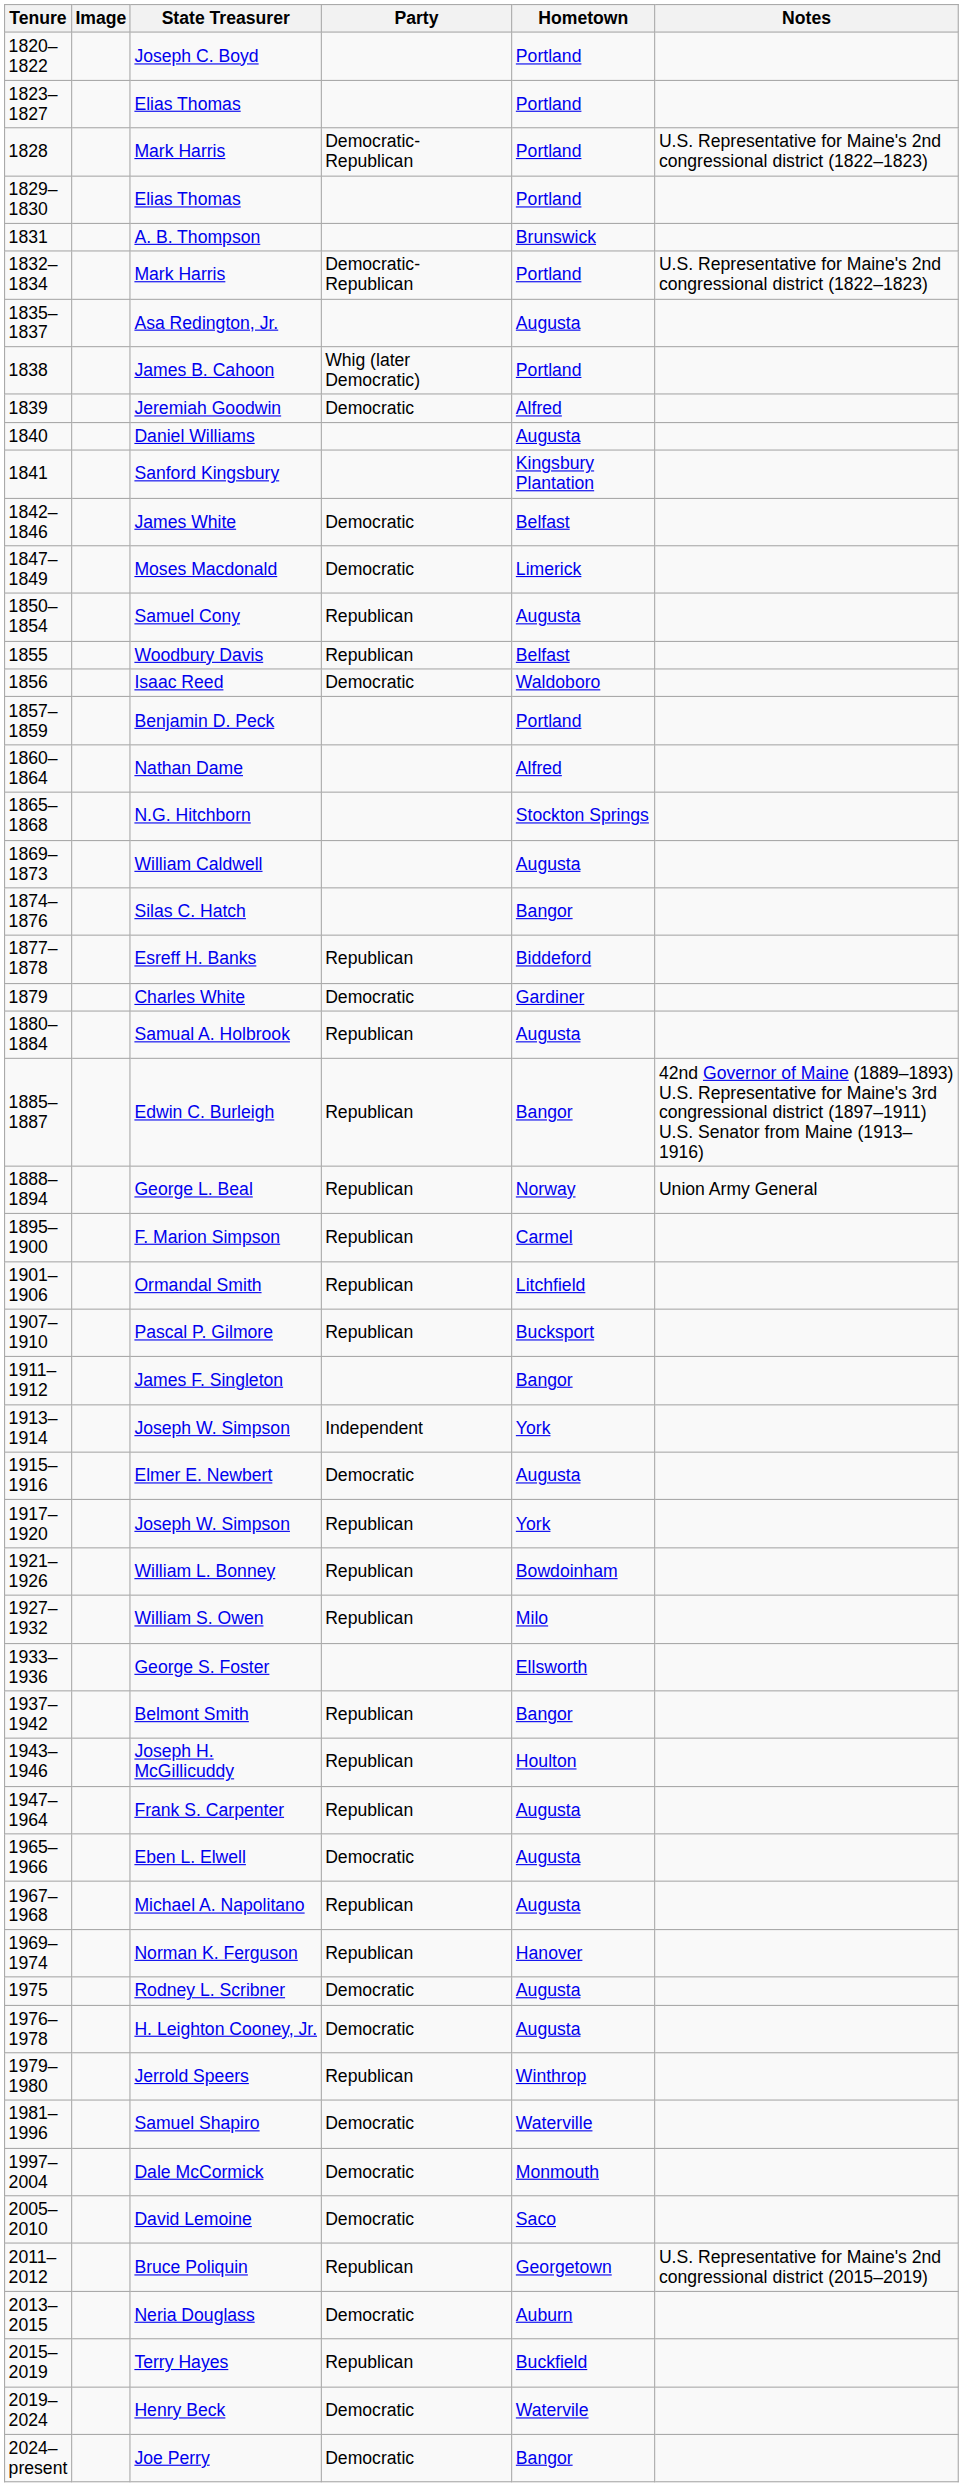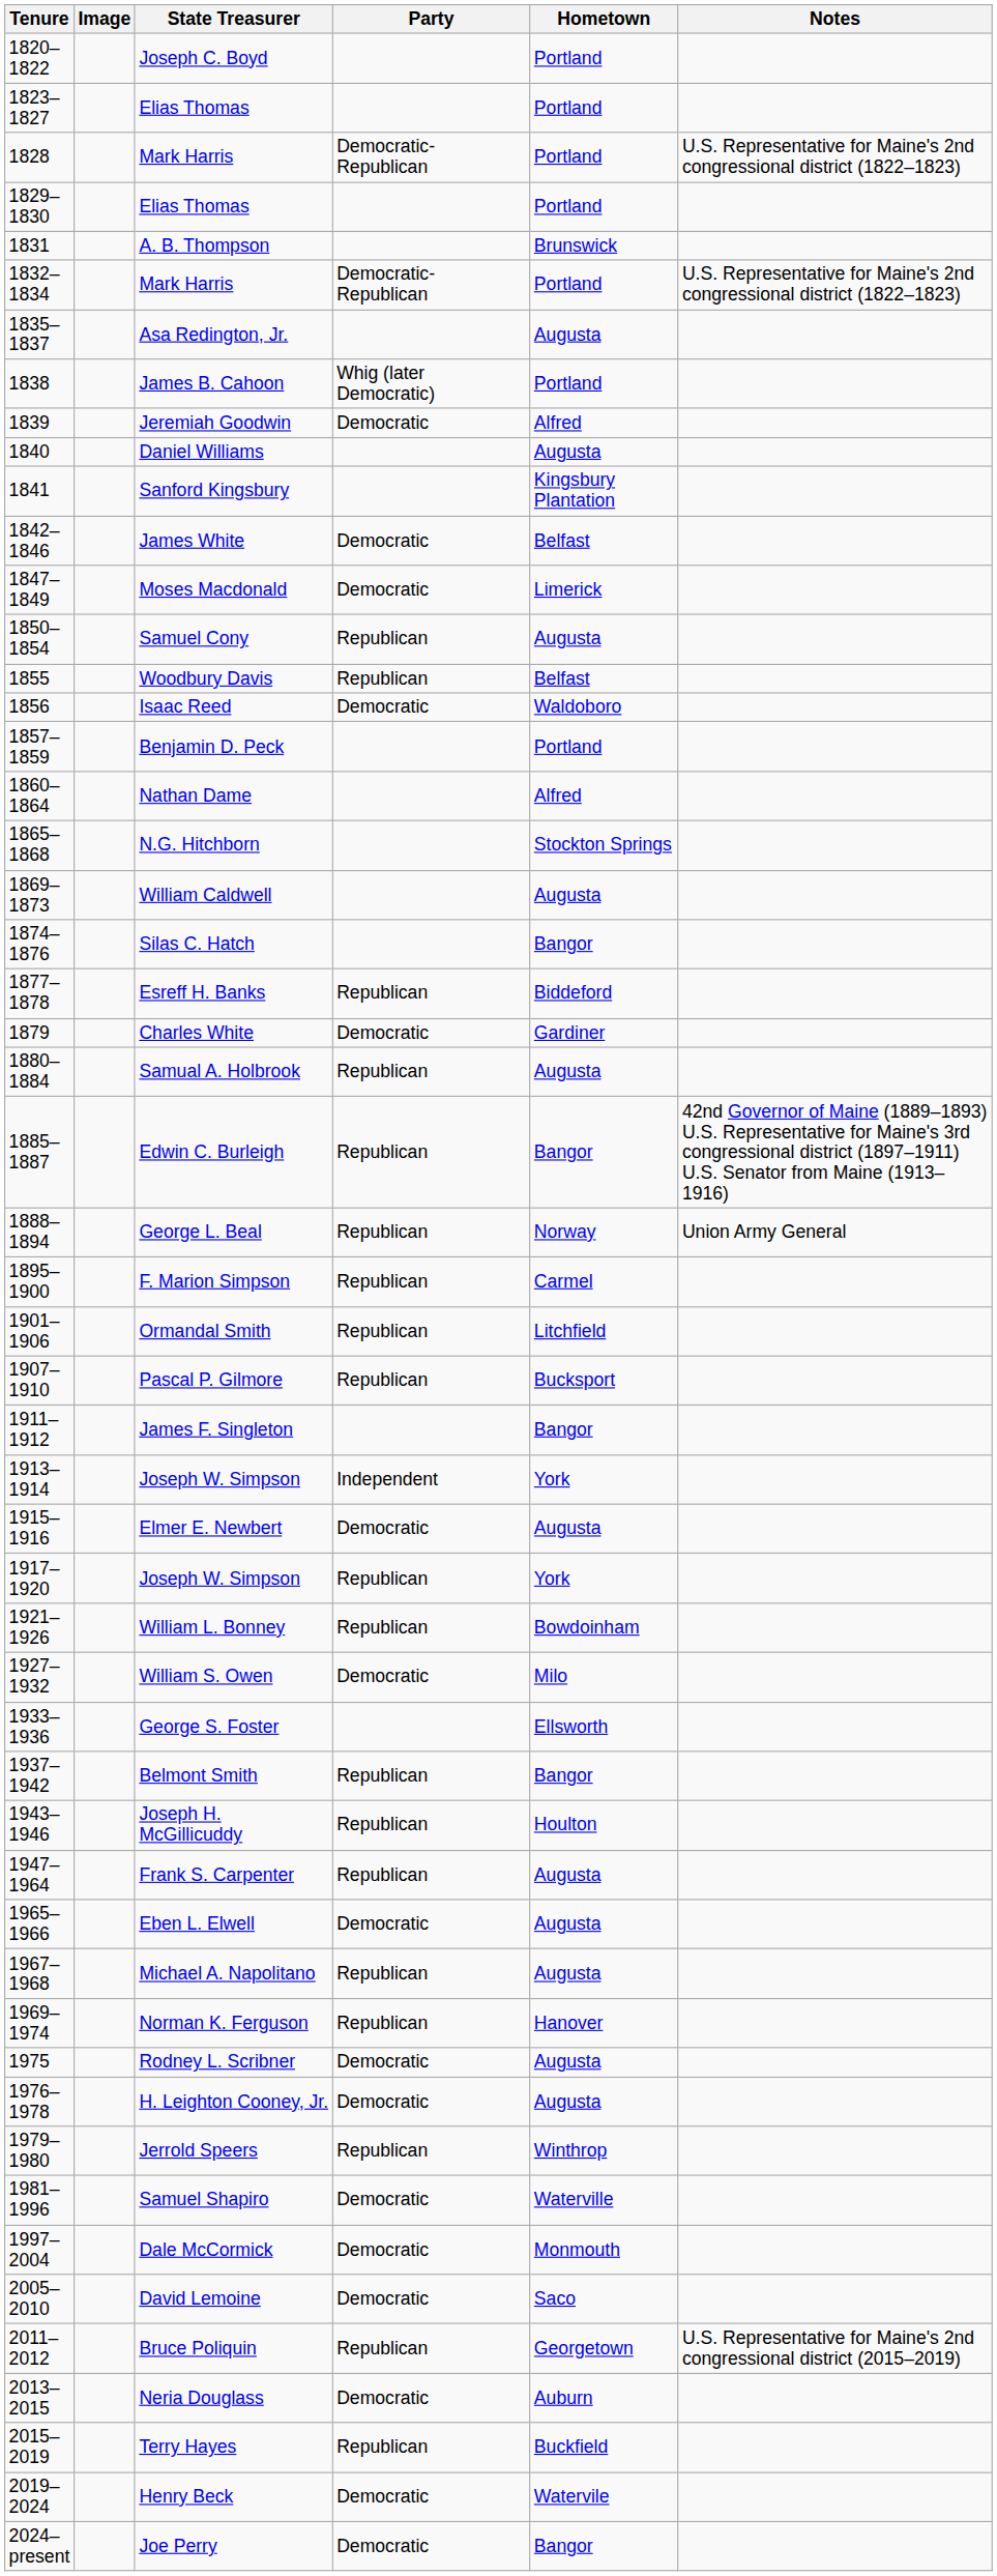 <table class="wikitable">
 <tr>
 <th width="7%">Tenure</th>
 <th>Image</th>
 <th width="20%">State Treasurer</th>
 <th width="20%">Party</th>
 <th width="15%">Hometown</th>
 <th>Notes</th>
 </tr>
 <tr>
 <td>1820–1822</td>
 <td></td>
 <td><a href='#'>Joseph C. Boyd</a></td>
 <td></td>
 <td><a href='#'>Portland</a></td>
 <td></td>
 </tr>
 <tr>
 <td>1823–1827</td>
 <td></td>
 <td><a href='#'>Elias Thomas</a></td>
 <td></td>
 <td><a href='#'>Portland</a></td>
 <td></td>
 </tr>
 <tr>
 <td>1828</td>
 <td></td>
 <td><a href='#'>Mark Harris</a></td>
 <td>Democratic-Republican</td>
 <td><a href='#'>Portland</a></td>
 <td>U.S. Representative for Maine's 2nd congressional district (1822–1823)</td>
 </tr>
 <tr>
 <td>1829–1830</td>
 <td></td>
 <td><a href='#'>Elias Thomas</a></td>
 <td></td>
 <td><a href='#'>Portland</a></td>
 <td></td>
 </tr>
 <tr>
 <td>1831</td>
 <td></td>
 <td><a href='#'>A. B. Thompson</a></td>
 <td></td>
 <td><a href='#'>Brunswick</a></td>
 <td></td>
 </tr>
 <tr>
 <td>1832–1834</td>
 <td></td>
 <td><a href='#'>Mark Harris</a></td>
 <td>Democratic-Republican</td>
 <td><a href='#'>Portland</a></td>
 <td>U.S. Representative for Maine's 2nd congressional district (1822–1823)</td>
 </tr>
 <tr>
 <td>1835–1837</td>
 <td></td>
 <td><a href='#'>Asa Redington, Jr.</a></td>
 <td></td>
 <td><a href='#'>Augusta</a></td>
 <td></td>
 </tr>
 <tr>
 <td>1838</td>
 <td></td>
 <td><a href='#'>James B. Cahoon</a></td>
 <td>Whig (later Democratic)</td>
 <td><a href='#'>Portland</a></td>
 <td></td>
 </tr>
 <tr>
 <td>1839</td>
 <td></td>
 <td><a href='#'>Jeremiah Goodwin</a></td>
 <td>Democratic</td>
 <td><a href='#'>Alfred</a></td>
 <td></td>
 </tr>
 <tr>
 <td>1840</td>
 <td></td>
 <td><a href='#'>Daniel Williams</a></td>
 <td></td>
 <td><a href='#'>Augusta</a></td>
 <td></td>
 </tr>
 <tr>
 <td>1841</td>
 <td></td>
 <td><a href='#'>Sanford Kingsbury</a></td>
 <td></td>
 <td><a href='#'>Kingsbury Plantation</a></td>
 <td></td>
 </tr>
 <tr>
 <td>1842–1846</td>
 <td></td>
 <td><a href='#'>James White</a></td>
 <td>Democratic</td>
 <td><a href='#'>Belfast</a></td>
 <td></td>
 </tr>
 <tr>
 <td>1847–1849</td>
 <td></td>
 <td><a href='#'>Moses Macdonald</a></td>
 <td>Democratic</td>
 <td><a href='#'>Limerick</a></td>
 <td></td>
 </tr>
 <tr>
 <td>1850–1854</td>
 <td></td>
 <td><a href='#'>Samuel Cony</a></td>
 <td>Republican</td>
 <td><a href='#'>Augusta</a></td>
 <td></td>
 </tr>
 <tr>
 <td>1855</td>
 <td></td>
 <td><a href='#'>Woodbury Davis</a></td>
 <td>Republican</td>
 <td><a href='#'>Belfast</a></td>
 <td></td>
 </tr>
 <tr>
 <td>1856</td>
 <td></td>
 <td><a href='#'>Isaac Reed</a></td>
 <td>Democratic</td>
 <td><a href='#'>Waldoboro</a></td>
 <td></td>
 </tr>
 <tr>
 <td>1857–1859</td>
 <td></td>
 <td><a href='#'>Benjamin D. Peck</a></td>
 <td></td>
 <td><a href='#'>Portland</a></td>
 <td></td>
 </tr>
 <tr>
 <td>1860–1864</td>
 <td></td>
 <td><a href='#'>Nathan Dame</a></td>
 <td></td>
 <td><a href='#'>Alfred</a></td>
 <td></td>
 </tr>
 <tr>
 <td>1865–1868</td>
 <td></td>
 <td><a href='#'>N.G. Hitchborn</a></td>
 <td></td>
 <td><a href='#'>Stockton Springs</a></td>
 <td></td>
 </tr>
 <tr>
 <td>1869–1873</td>
 <td></td>
 <td><a href='#'>William Caldwell</a></td>
 <td></td>
 <td><a href='#'>Augusta</a></td>
 <td></td>
 </tr>
 <tr>
 <td>1874–1876</td>
 <td></td>
 <td><a href='#'>Silas C. Hatch</a></td>
 <td></td>
 <td><a href='#'>Bangor</a></td>
 <td></td>
 </tr>
 <tr>
 <td>1877–1878</td>
 <td></td>
 <td><a href='#'>Esreff H. Banks</a></td>
 <td>Republican</td>
 <td><a href='#'>Biddeford</a></td>
 <td></td>
 </tr>
 <tr>
 <td>1879</td>
 <td></td>
 <td><a href='#'>Charles White</a></td>
 <td>Democratic</td>
 <td><a href='#'>Gardiner</a></td>
 <td></td>
 </tr>
 <tr>
 <td>1880–1884</td>
 <td></td>
 <td><a href='#'>Samual A. Holbrook</a></td>
 <td>Republican</td>
 <td><a href='#'>Augusta</a></td>
 <td></td>
 </tr>
 <tr>
 <td>1885–1887</td>
 <td></td>
 <td><a href='#'>Edwin C. Burleigh</a></td>
 <td>Republican</td>
 <td><a href='#'>Bangor</a></td>
 <td>42nd <a href='#'>Governor of Maine</a> (1889–1893)<br>U.S. Representative for Maine's 3rd congressional district (1897–1911)<br>U.S. Senator from Maine (1913–1916)</td>
 </tr>
 <tr>
 <td>1888–1894</td>
 <td></td>
 <td><a href='#'>George L. Beal</a></td>
 <td>Republican</td>
 <td><a href='#'>Norway</a></td>
 <td>Union Army General</td>
 </tr>
 <tr>
 <td>1895–1900</td>
 <td></td>
 <td><a href='#'>F. Marion Simpson</a></td>
 <td>Republican</td>
 <td><a href='#'>Carmel</a></td>
 <td></td>
 </tr>
 <tr>
 <td>1901–1906</td>
 <td></td>
 <td><a href='#'>Ormandal Smith</a></td>
 <td>Republican</td>
 <td><a href='#'>Litchfield</a></td>
 <td></td>
 </tr>
 <tr>
 <td>1907–1910</td>
 <td></td>
 <td><a href='#'>Pascal P. Gilmore</a></td>
 <td>Republican</td>
 <td><a href='#'>Bucksport</a></td>
 <td></td>
 </tr>
 <tr>
 <td>1911–1912</td>
 <td></td>
 <td><a href='#'>James F. Singleton</a></td>
 <td></td>
 <td><a href='#'>Bangor</a></td>
 <td></td>
 </tr>
 <tr>
 <td>1913–1914</td>
 <td></td>
 <td><a href='#'>Joseph W. Simpson</a></td>
 <td>Independent</td>
 <td><a href='#'>York</a></td>
 <td></td>
 </tr>
 <tr>
 <td>1915–1916</td>
 <td></td>
 <td><a href='#'>Elmer E. Newbert</a></td>
 <td>Democratic</td>
 <td><a href='#'>Augusta</a></td>
 <td></td>
 </tr>
 <tr>
 <td>1917–1920</td>
 <td></td>
 <td><a href='#'>Joseph W. Simpson</a></td>
 <td>Republican</td>
 <td><a href='#'>York</a></td>
 <td></td>
 </tr>
 <tr>
 <td>1921–1926</td>
 <td></td>
 <td><a href='#'>William L. Bonney</a></td>
 <td>Republican</td>
 <td><a href='#'>Bowdoinham</a></td>
 <td></td>
 </tr>
 <tr>
 <td>1927–1932</td>
 <td></td>
 <td><a href='#'>William S. Owen</a></td>
-<td>Republican</td>
+<td>Democratic</td>
 <td><a href='#'>Milo</a></td>
 <td></td>
 </tr>
 <tr>
 <td>1933–1936</td>
 <td></td>
 <td><a href='#'>George S. Foster</a></td>
 <td></td>
 <td><a href='#'>Ellsworth</a></td>
 <td></td>
 </tr>
 <tr>
 <td>1937–1942</td>
 <td></td>
 <td><a href='#'>Belmont Smith</a></td>
 <td>Republican</td>
 <td><a href='#'>Bangor</a></td>
 <td></td>
 </tr>
 <tr>
 <td>1943–1946</td>
 <td></td>
 <td><a href='#'>Joseph H. McGillicuddy</a></td>
 <td>Republican</td>
 <td><a href='#'>Houlton</a></td>
 <td></td>
 </tr>
 <tr>
 <td>1947–1964</td>
 <td></td>
 <td><a href='#'>Frank S. Carpenter</a></td>
 <td>Republican</td>
 <td><a href='#'>Augusta</a></td>
 <td></td>
 </tr>
 <tr>
 <td>1965–1966</td>
 <td></td>
 <td><a href='#'>Eben L. Elwell</a></td>
 <td>Democratic</td>
 <td><a href='#'>Augusta</a></td>
 <td></td>
 </tr>
 <tr>
 <td>1967–1968</td>
 <td></td>
 <td><a href='#'>Michael A. Napolitano</a></td>
 <td>Republican</td>
 <td><a href='#'>Augusta</a></td>
 <td></td>
 </tr>
 <tr>
 <td>1969–1974</td>
 <td></td>
 <td><a href='#'>Norman K. Ferguson</a></td>
 <td>Republican</td>
 <td><a href='#'>Hanover</a></td>
 <td></td>
 </tr>
 <tr>
 <td>1975</td>
 <td></td>
 <td><a href='#'>Rodney L. Scribner</a></td>
 <td>Democratic</td>
 <td><a href='#'>Augusta</a></td>
 <td></td>
 </tr>
 <tr>
 <td>1976–1978</td>
 <td></td>
 <td><a href='#'>H. Leighton Cooney, Jr.</a></td>
 <td>Democratic</td>
 <td><a href='#'>Augusta</a></td>
 <td></td>
 </tr>
 <tr>
 <td>1979–1980</td>
 <td></td>
 <td><a href='#'>Jerrold Speers</a></td>
 <td>Republican</td>
 <td><a href='#'>Winthrop</a></td>
 <td></td>
 </tr>
 <tr>
 <td>1981–1996</td>
 <td></td>
 <td><a href='#'>Samuel Shapiro</a></td>
 <td>Democratic</td>
 <td><a href='#'>Waterville</a></td>
 <td></td>
 </tr>
 <tr>
 <td>1997–2004</td>
 <td></td>
 <td><a href='#'>Dale McCormick</a></td>
 <td>Democratic</td>
 <td><a href='#'>Monmouth</a></td>
 <td></td>
 </tr>
 <tr>
 <td>2005–2010</td>
 <td></td>
 <td><a href='#'>David Lemoine</a></td>
 <td>Democratic</td>
 <td><a href='#'>Saco</a></td>
 <td></td>
 </tr>
 <tr>
 <td>2011–2012</td>
 <td></td>
 <td><a href='#'>Bruce Poliquin</a></td>
 <td>Republican</td>
 <td><a href='#'>Georgetown</a></td>
 <td>U.S. Representative for Maine's 2nd congressional district (2015–2019)</td>
 </tr>
 <tr>
 <td>2013–2015</td>
 <td></td>
 <td><a href='#'>Neria Douglass</a></td>
 <td>Democratic</td>
 <td><a href='#'>Auburn</a></td>
 <td></td>
 </tr>
 <tr>
 <td>2015–2019</td>
 <td></td>
 <td><a href='#'>Terry Hayes</a></td>
 <td>Republican</td>
 <td><a href='#'>Buckfield</a></td>
 <td></td>
 </tr>
 <tr>
 <td>2019–2024</td>
 <td></td>
 <td><a href='#'>Henry Beck</a></td>
 <td>Democratic</td>
 <td><a href='#'>Watervile</a></td>
 <td></td>
 </tr>
 <tr>
 <td>2024–present</td>
 <td></td>
 <td><a href='#'>Joe Perry</a></td>
 <td>Democratic</td>
 <td><a href='#'>Bangor</a></td>
 <td></td>
 </tr>
 </table>
